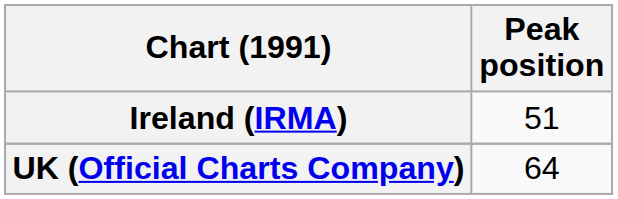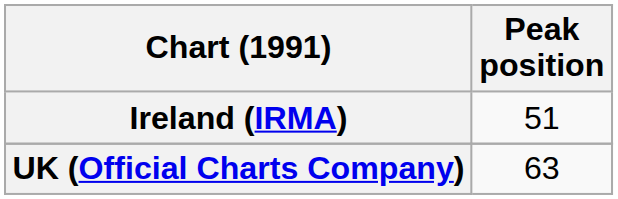 <table class="wikitable sortable plainrowheaders" style="text-align:center">
 <tr>
 <th scope="col">Chart (1991)</th>
 <th scope="col">Peak<br>position</th>
 </tr>
 <tr>
 <th scope="row">Ireland (<a href='#'>IRMA</a>)</th>
 <td>51</td>
 </tr>
 <tr>
 </tr>
 <tr>
 <th scope="row">UK (<a href='#'>Official Charts Company</a>)</th>
-<td>64</td>
+<td>63</td>
 </tr>
 </table>
